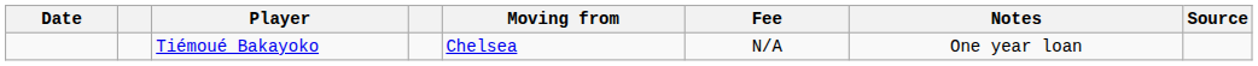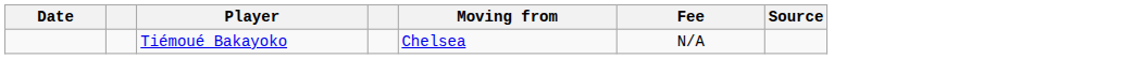 <table class="wikitable sortable">
 <tr>
 <th style="width:80px;">Date</th>
 <th style="width:20px;"></th>
 <th style="width:190px;">Player</th>
 <th style="width:20px;"></th>
 <th style="width:180px;">Moving from</th>
 <th style="width:120px;" class="unsortable">Fee</th>
-<th style="width:250px;" class="unsortable">Notes</th>
 <th style="width:20px;">Source</th>
 </tr>
 <tr>
 <td></td>
 <td align=center></td>
 <td> <a href='#'>Tiémoué Bakayoko</a></td>
 <td align=center></td>
 <td> <a href='#'>Chelsea</a></td>
 <td align=center>N/A</td>
-<td align=center>One year loan</td>
 <td></td>
 </tr>
 </table>
